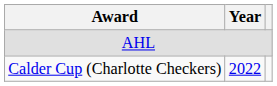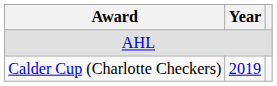 <table class="wikitable">
 <tr>
 <th>Award</th>
 <th>Year</th>
 <th></th>
 </tr>
 <tr ALIGN="center" bgcolor="#e0e0e0">
 <td colspan="3"><a href='#'>AHL</a></td>
 </tr>
 <tr>
 <td><a href='#'>Calder Cup</a> (Charlotte Checkers)</td>
-<td><a href='#'>2022</a></td>
+<td><a href='#'>2019</a></td>
 <td></td>
 </tr>
 </table>
